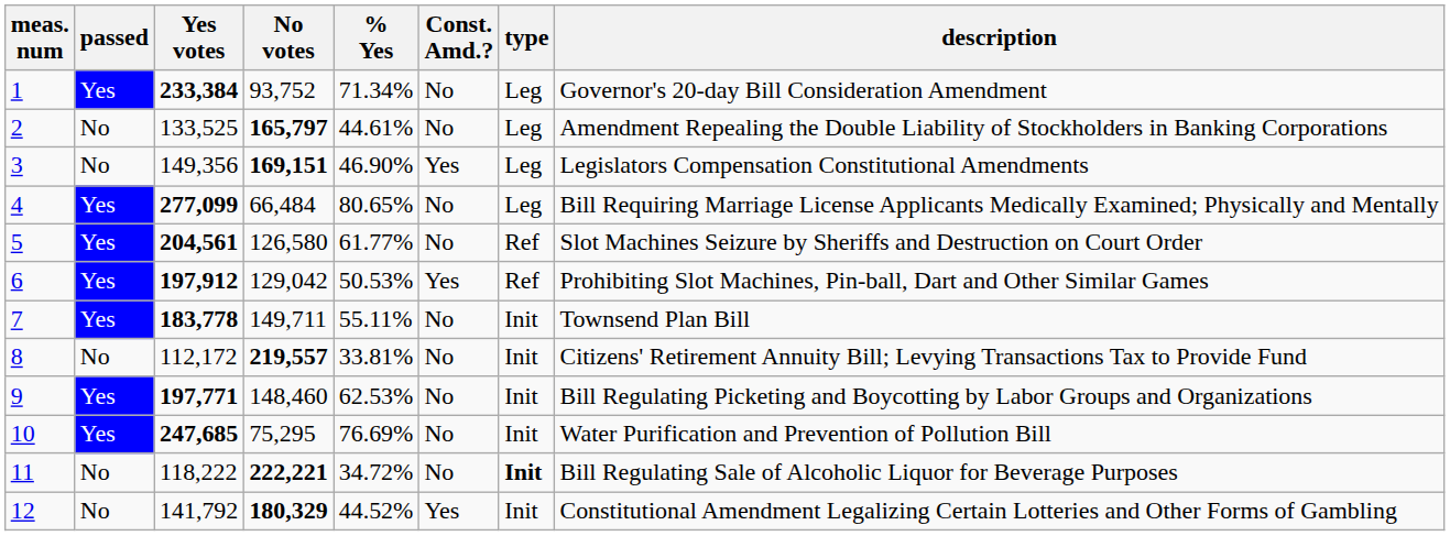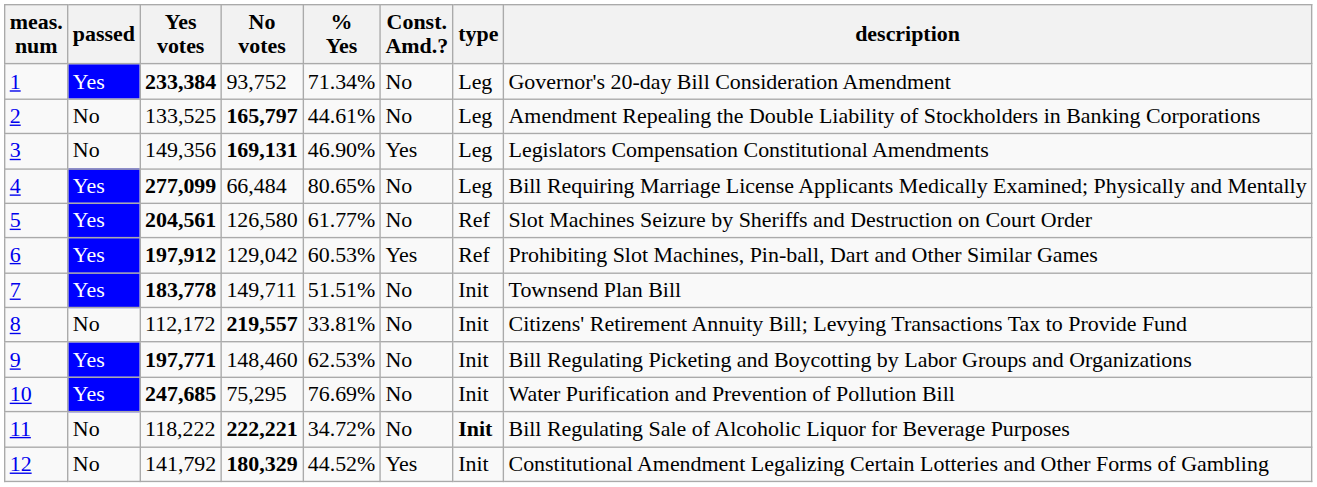 <table class="wikitable sortable">
 <tr>
 <th>meas.<br>num</th>
 <th>passed</th>
 <th>Yes<br>votes</th>
 <th>No<br>votes</th>
 <th>%<br>Yes</th>
 <th>Const.<br>Amd.?</th>
 <th>type</th>
 <th>description</th>
 </tr>
 <tr>
 <td><a href='#'>1</a></td>
 <td style="background:blue;color:white">Yes</td>
 <td><strong>233,384</strong></td>
 <td>93,752</td>
 <td>71.34%</td>
 <td>No</td>
 <td>Leg</td>
 <td>Governor's 20-day Bill Consideration Amendment</td>
 </tr>
 <tr>
 <td><a href='#'>2</a></td>
 <td>No</td>
 <td>133,525</td>
 <td><strong>165,797</strong></td>
 <td>44.61%</td>
 <td>No</td>
 <td>Leg</td>
 <td>Amendment Repealing the Double Liability of Stockholders in Banking Corporations</td>
 </tr>
 <tr>
 <td><a href='#'>3</a></td>
 <td>No</td>
 <td>149,356</td>
-<td><strong>169,151</strong></td>
+<td><strong>169,131</strong></td>
 <td>46.90%</td>
 <td>Yes</td>
 <td>Leg</td>
 <td>Legislators Compensation Constitutional Amendments</td>
 </tr>
 <tr>
 <td><a href='#'>4</a></td>
 <td style="background:blue;color:white">Yes</td>
 <td><strong>277,099</strong></td>
 <td>66,484</td>
 <td>80.65%</td>
 <td>No</td>
 <td>Leg</td>
 <td>Bill Requiring Marriage License Applicants Medically Examined; Physically and Mentally</td>
 </tr>
 <tr>
 <td><a href='#'>5</a></td>
 <td style="background:blue;color:white">Yes</td>
 <td><strong>204,561</strong></td>
 <td>126,580</td>
 <td>61.77%</td>
 <td>No</td>
 <td>Ref</td>
 <td>Slot Machines Seizure by Sheriffs and Destruction on Court Order</td>
 </tr>
 <tr>
 <td><a href='#'>6</a></td>
 <td style="background:blue;color:white">Yes</td>
 <td><strong>197,912</strong></td>
 <td>129,042</td>
-<td>50.53%</td>
+<td>60.53%</td>
 <td>Yes</td>
 <td>Ref</td>
 <td>Prohibiting Slot Machines, Pin-ball, Dart and Other Similar Games</td>
 </tr>
 <tr>
 <td><a href='#'>7</a></td>
 <td style="background:blue;color:white">Yes</td>
 <td><strong>183,778</strong></td>
 <td>149,711</td>
-<td>55.11%</td>
+<td>51.51%</td>
 <td>No</td>
 <td>Init</td>
 <td>Townsend Plan Bill</td>
 </tr>
 <tr>
 <td><a href='#'>8</a></td>
 <td>No</td>
 <td>112,172</td>
 <td><strong>219,557</strong></td>
 <td>33.81%</td>
 <td>No</td>
 <td>Init</td>
 <td>Citizens' Retirement Annuity Bill; Levying Transactions Tax to Provide Fund</td>
 </tr>
 <tr>
 <td><a href='#'>9</a></td>
 <td style="background:blue;color:white">Yes</td>
 <td><strong>197,771</strong></td>
 <td>148,460</td>
 <td>62.53%</td>
 <td>No</td>
 <td>Init</td>
 <td>Bill Regulating Picketing and Boycotting by Labor Groups and Organizations</td>
 </tr>
 <tr>
 <td><a href='#'>10</a></td>
 <td style="background:blue;color:white">Yes</td>
 <td><strong>247,685</strong></td>
 <td>75,295</td>
 <td>76.69%</td>
 <td>No</td>
 <td>Init</td>
 <td>Water Purification and Prevention of Pollution Bill</td>
 </tr>
 <tr>
 <td><a href='#'>11</a></td>
 <td>No</td>
 <td>118,222</td>
 <td><strong>222,221</strong></td>
 <td>34.72%</td>
 <td>No</td>
 <td><strong>Init</strong></td>
 <td>Bill Regulating Sale of Alcoholic Liquor for Beverage Purposes</td>
 </tr>
 <tr>
 <td><a href='#'>12</a></td>
 <td>No</td>
 <td>141,792</td>
 <td><strong>180,329</strong></td>
 <td>44.52%</td>
 <td>Yes</td>
 <td>Init</td>
 <td>Constitutional Amendment Legalizing Certain Lotteries and Other Forms of Gambling</td>
 </tr>
 </table>
